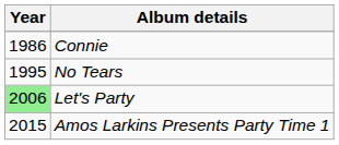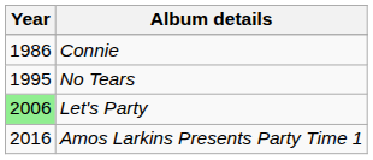 <table Class = "wikitable">
 <tr>
 <th rowspan = "1">Year</th>
 <th rowspan = "1">Album details</th>
 </tr>
 <tr Style = "font-size: smaller;">
 </tr>
 <tr>
 <td rowspan = "1" align = "center">1986</td>
 <td><em> Connie</em> </td>
 </tr>
 <tr>
 <td rowspan = "1" align = "center">1995</td>
 <td><em> No Tears</em> </td>
 </tr>
 <tr>
 <td rowspan = "1" align = "center" style="background: lightgreen;">2006</td>
 <td><em> Let's Party</em> </td>
 </tr>
 <tr>
-<td rowspan = "1" align = "center">2015</td>
+<td rowspan = "1" align = "center">2016</td>
 <td><em> Amos Larkins Presents Party Time 1</em> </td>
 </tr>
 </table>
